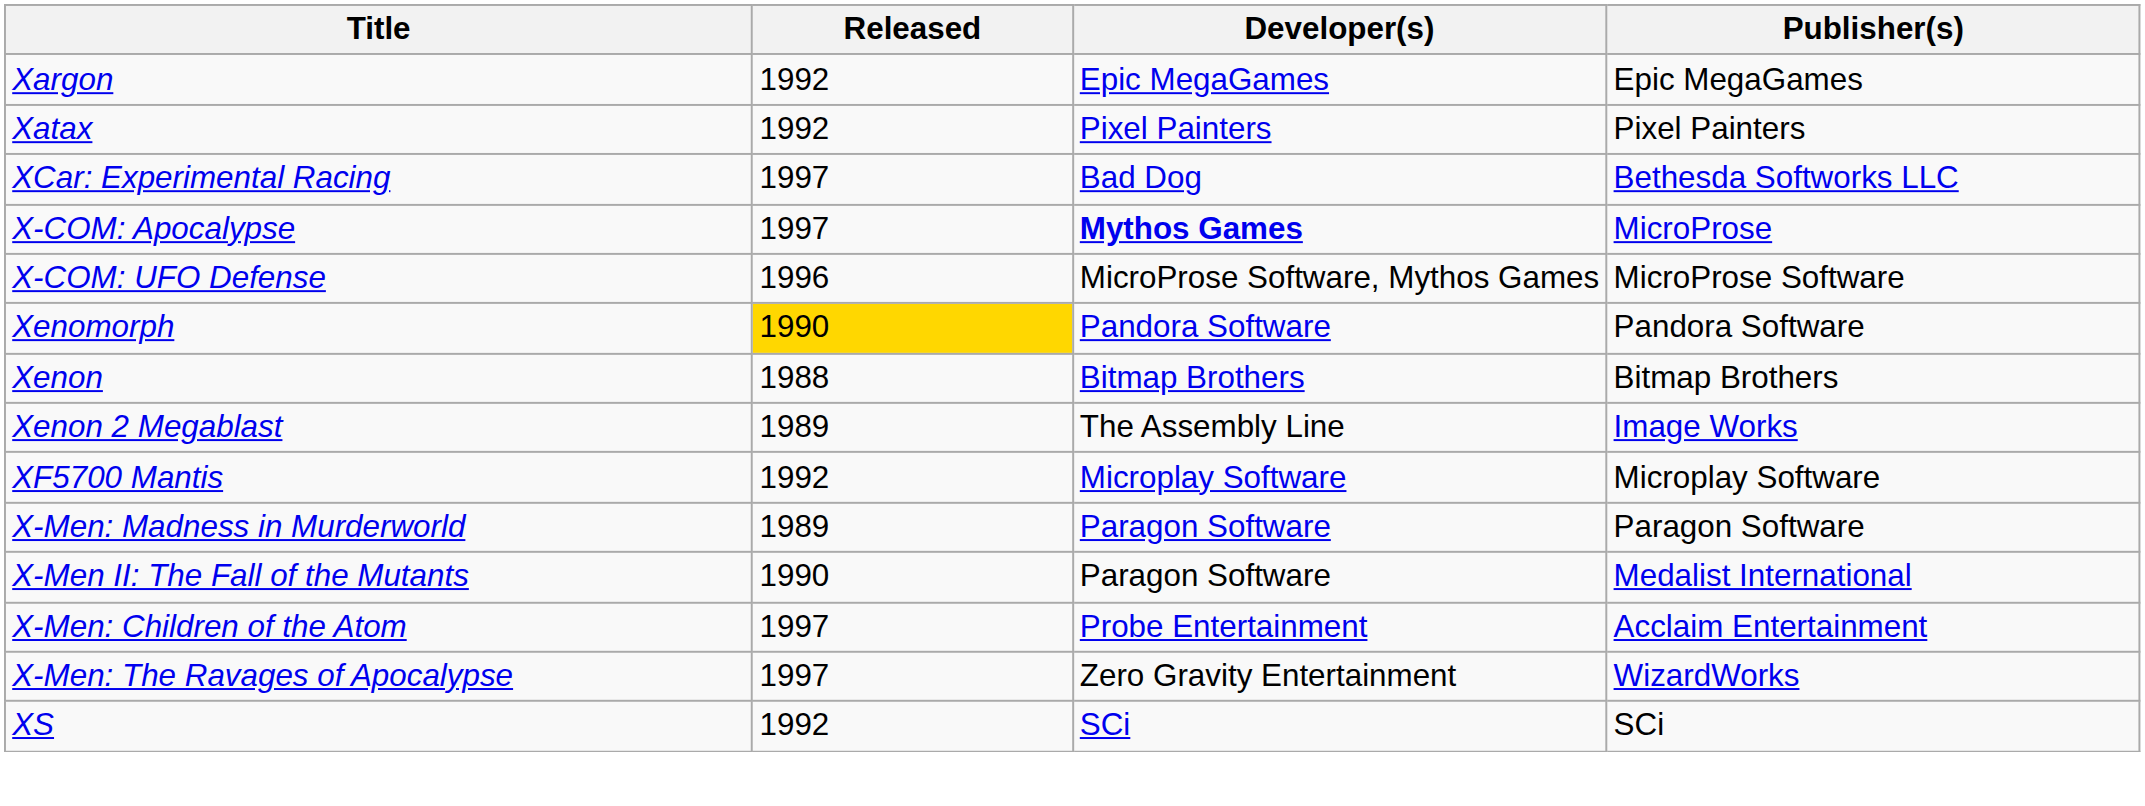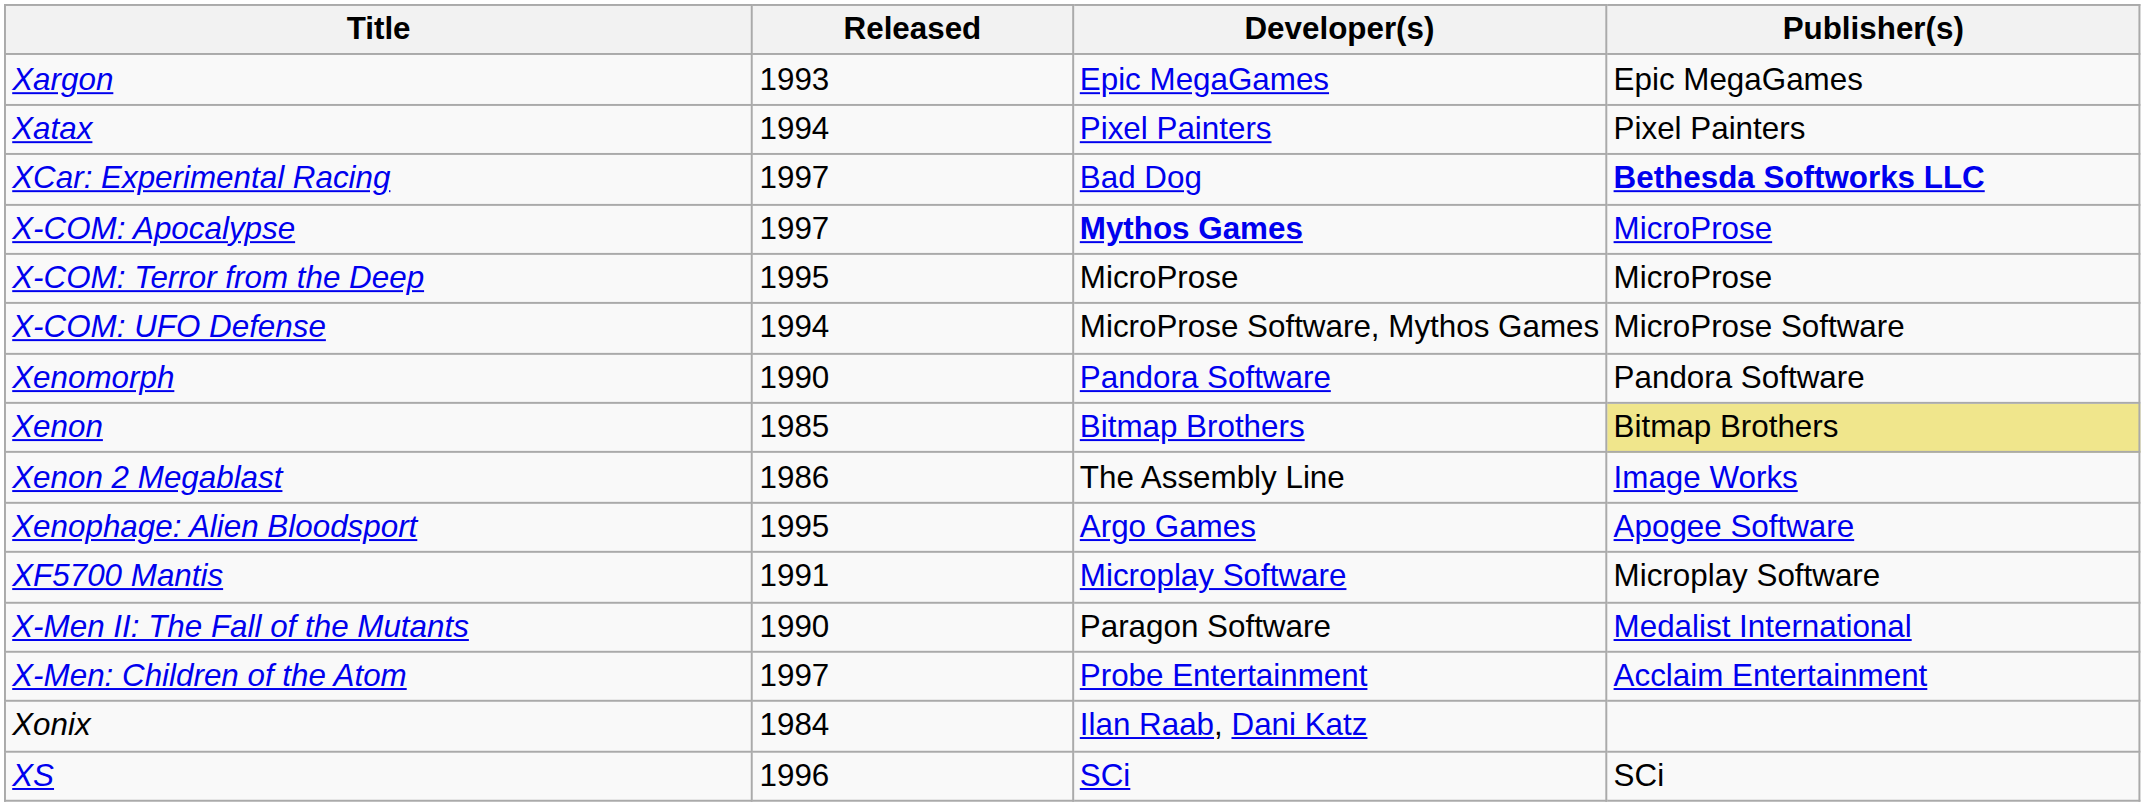 <table class="wikitable sortable">
 <tr>
 <th width=35%>Title</th>
 <th width=15%>Released</th>
 <th width=25%>Developer(s)</th>
 <th width=25%>Publisher(s)</th>
 </tr>
 <tr>
 <td><em><a href='#'>Xargon</a></em></td>
-<td>1992</td>
+<td>1993</td>
 <td><a href='#'>Epic MegaGames</a></td>
 <td>Epic MegaGames</td>
 </tr>
 <tr>
 <td><em><a href='#'>Xatax</a></em></td>
-<td>1992</td>
+<td>1994</td>
 <td><a href='#'>Pixel Painters</a></td>
 <td>Pixel Painters</td>
 </tr>
 <tr>
 <td><em><a href='#'>XCar: Experimental Racing</a></em></td>
 <td>1997</td>
 <td><a href='#'>Bad Dog</a></td>
-<td><a href='#'>Bethesda Softworks LLC</a></td>
+<td><strong><a href='#'>Bethesda Softworks LLC</a></strong></td>
 </tr>
 <tr>
 <td><em><a href='#'>X-COM: Apocalypse</a></em></td>
 <td>1997</td>
 <td><strong><a href='#'>Mythos Games</a></strong></td>
 <td><a href='#'>MicroProse</a></td>
 </tr>
 <tr>
+<td><em><a href='#'>X-COM: Terror from the Deep</a></em></td>
+<td>1995</td>
+<td>MicroProse</td>
+<td>MicroProse</td>
+</tr>
+<tr>
 <td><em><a href='#'>X-COM: UFO Defense</a></em></td>
-<td>1996</td>
+<td>1994</td>
 <td>MicroProse Software, Mythos Games</td>
 <td>MicroProse Software</td>
 </tr>
 <tr>
 <td><em><a href='#'>Xenomorph</a></em></td>
-<td style="background: gold;">1990</td>
+<td>1990</td>
 <td><a href='#'>Pandora Software</a></td>
 <td>Pandora Software</td>
 </tr>
 <tr>
 <td><em><a href='#'>Xenon</a></em></td>
-<td>1988</td>
+<td>1985</td>
 <td><a href='#'>Bitmap Brothers</a></td>
-<td>Bitmap Brothers</td>
+<td style="background: khaki;">Bitmap Brothers</td>
 </tr>
 <tr>
 <td><em><a href='#'>Xenon 2 Megablast</a></em></td>
-<td>1989</td>
+<td>1986</td>
 <td>The Assembly Line</td>
 <td><a href='#'>Image Works</a></td>
 </tr>
 <tr>
+<td><em><a href='#'>Xenophage: Alien Bloodsport</a></em></td>
+<td>1995</td>
+<td><a href='#'>Argo Games</a></td>
+<td><a href='#'>Apogee Software</a></td>
+</tr>
+<tr>
 <td><em><a href='#'>XF5700 Mantis</a></em></td>
-<td>1992</td>
+<td>1991</td>
 <td><a href='#'>Microplay Software</a></td>
 <td>Microplay Software</td>
-</tr>
-<tr>
-<td><em><a href='#'>X-Men: Madness in Murderworld</a></em></td>
-<td>1989</td>
-<td><a href='#'>Paragon Software</a></td>
-<td>Paragon Software</td>
 </tr>
 <tr>
 <td><em><a href='#'>X-Men II: The Fall of the Mutants</a></em></td>
 <td>1990</td>
 <td>Paragon Software</td>
 <td><a href='#'>Medalist International</a></td>
 </tr>
 <tr>
 <td><em><a href='#'>X-Men: Children of the Atom</a></em></td>
 <td>1997</td>
 <td><a href='#'>Probe Entertainment</a></td>
 <td><a href='#'>Acclaim Entertainment</a></td>
 </tr>
 <tr>
-<td><em><a href='#'>X-Men: The Ravages of Apocalypse</a></em></td>
-<td>1997</td>
-<td>Zero Gravity Entertainment</td>
-<td><a href='#'>WizardWorks</a></td>
+<td><em>Xonix</em></td>
+<td>1984</td>
+<td><a href='#'>Ilan Raab</a>, <a href='#'>Dani Katz</a></td>
+<td></td>
 </tr>
 <tr>
 <td><em><a href='#'>XS</a></em></td>
-<td>1992</td>
+<td>1996</td>
 <td><a href='#'>SCi</a></td>
 <td>SCi</td>
 </tr>
 </table>
